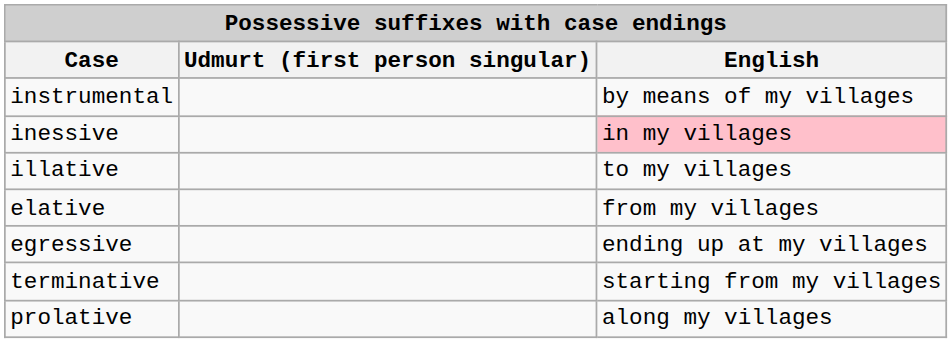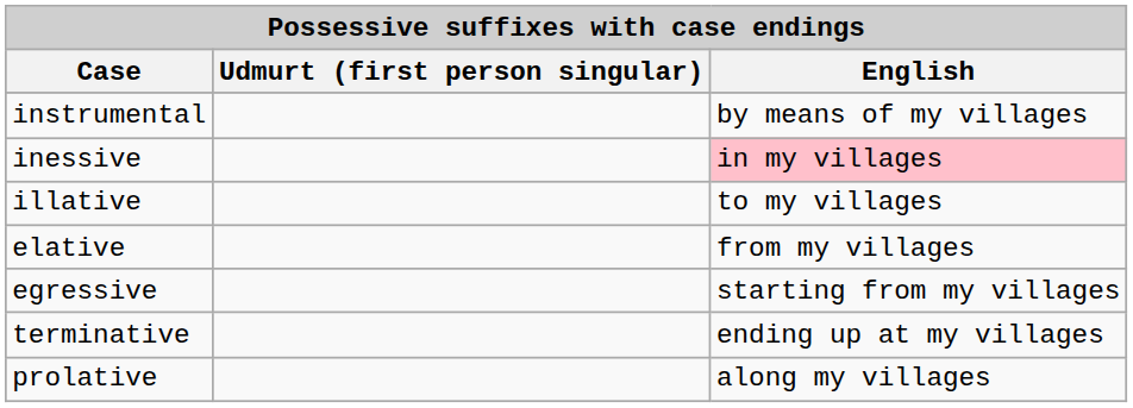 <table class="wikitable">
 <tr>
 <th colspan="4" style="background:#cfcfcf;">Possessive suffixes with case endings</th>
 </tr>
 <tr style="background:#dfdfdf;" |>
 <th>Case</th>
 <th>Udmurt (first person singular)</th>
 <th>English</th>
 </tr>
 <tr>
 <td>instrumental</td>
 <td></td>
 <td>by means of my villages</td>
 </tr>
 <tr>
 <td>inessive</td>
 <td></td>
 <td style="background: pink;">in my villages</td>
 </tr>
 <tr>
 <td>illative</td>
 <td></td>
 <td>to my villages</td>
 </tr>
 <tr>
 <td>elative</td>
 <td></td>
 <td>from my villages</td>
 </tr>
 <tr>
 <td>egressive</td>
 <td></td>
-<td>ending up at my villages</td>
+<td>starting from my villages</td>
 </tr>
 <tr>
 <td>terminative</td>
 <td></td>
-<td>starting from my villages</td>
+<td>ending up at my villages</td>
 </tr>
 <tr>
 <td>prolative</td>
 <td></td>
 <td>along my villages</td>
 </tr>
 </table>
